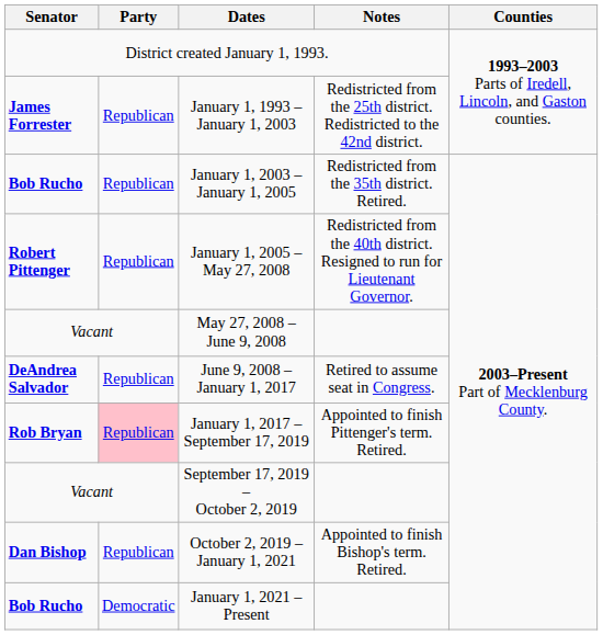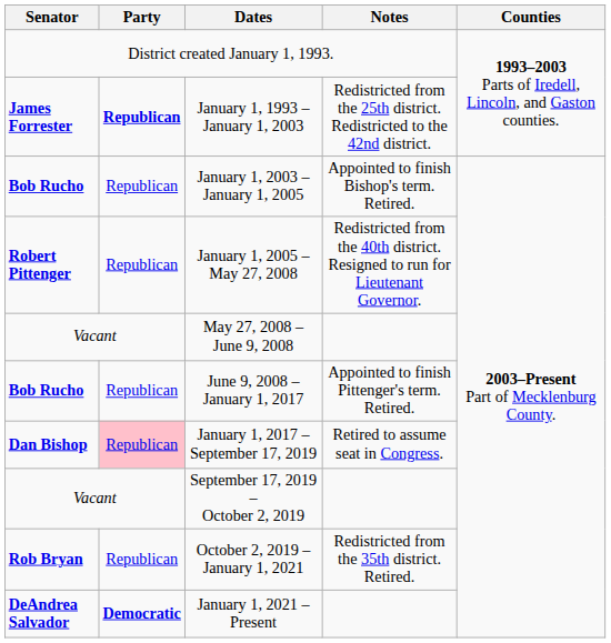 <table class=wikitable style="text-align:center">
 <tr>
 <th>Senator</th>
 <th>Party</th>
 <th>Dates</th>
 <th>Notes</th>
 <th>Counties</th>
 </tr>
 <tr style="height:3em">
 <td colspan=4>District created January 1, 1993.</td>
 <td rowspan=2><strong>1993–2003</strong><br> Parts of <a href='#'>Iredell</a>, <a href='#'>Lincoln</a>, and <a href='#'>Gaston</a> counties.</td>
 </tr>
 <tr style="height:3em">
 <td align=left><strong><a href='#'>James Forrester</a></strong></td>
-<td><a href='#'>Republican</a></td>
+<td><strong><a href='#'>Republican</a></strong></td>
 <td nowrap>January 1, 1993 – <br> January 1, 2003</td>
 <td>Redistricted from the <a href='#'>25th</a> district. <br> Redistricted to the <a href='#'>42nd</a> district.</td>
 </tr>
 <tr style="height:3em">
 <td align=left><strong><a href='#'>Bob Rucho</a></strong></td>
 <td><a href='#'>Republican</a></td>
 <td nowrap>January 1, 2003 – <br> January 1, 2005</td>
-<td>Redistricted from the <a href='#'>35th</a> district. <br> Retired.</td>
+<td>Appointed to finish Bishop's term. <br> Retired.</td>
 <td rowspan=8><strong>2003–Present</strong><br> Part of <a href='#'>Mecklenburg County</a>.</td>
 </tr>
 <tr style="height:3em">
 <td align=left><strong><a href='#'>Robert Pittenger</a></strong></td>
 <td><a href='#'>Republican</a></td>
 <td nowrap>January 1, 2005 – <br> May 27, 2008</td>
 <td>Redistricted from the <a href='#'>40th</a> district. <br> Resigned to run for <a href='#'>Lieutenant Governor</a>.</td>
 </tr>
 <tr style="height:3em">
 <td colspan=2><em>Vacant</em></td>
 <td>May 27, 2008 – <br> June 9, 2008</td>
 <td></td>
 </tr>
 <tr style="height:3em">
-<td align=left><strong><a href='#'>DeAndrea Salvador</a></strong></td>
+<td align=left><strong><a href='#'>Bob Rucho</a></strong></td>
 <td><a href='#'>Republican</a></td>
 <td nowrap>June 9, 2008 – <br> January 1, 2017</td>
-<td>Retired to assume seat in <a href='#'>Congress</a>.</td>
+<td>Appointed to finish Pittenger's term. <br> Retired.</td>
 </tr>
 <tr style="height:3em">
-<td align=left><strong><a href='#'>Rob Bryan</a></strong></td>
+<td align=left><strong><a href='#'>Dan Bishop</a></strong></td>
 <td style="background: pink;"><a href='#'>Republican</a></td>
 <td nowrap>January 1, 2017 – <br> September 17, 2019</td>
-<td>Appointed to finish Pittenger's term. <br> Retired.</td>
+<td>Retired to assume seat in <a href='#'>Congress</a>.</td>
 </tr>
 <tr style="height:3em">
 <td colspan=2><em>Vacant</em></td>
 <td>September 17, 2019 – <br> October 2, 2019</td>
 <td></td>
 </tr>
 <tr style="height:3em">
-<td align=left><strong><a href='#'>Dan Bishop</a></strong></td>
+<td align=left><strong><a href='#'>Rob Bryan</a></strong></td>
 <td><a href='#'>Republican</a></td>
 <td nowrap>October 2, 2019 – <br> January 1, 2021</td>
-<td>Appointed to finish Bishop's term. <br> Retired.</td>
+<td>Redistricted from the <a href='#'>35th</a> district. <br> Retired.</td>
 </tr>
 <tr style="height:3em">
-<td align=left><strong><a href='#'>Bob Rucho</a></strong></td>
-<td><a href='#'>Democratic</a></td>
+<td align=left><strong><a href='#'>DeAndrea Salvador</a></strong></td>
+<td><strong><a href='#'>Democratic</a></strong></td>
 <td nowrap>January 1, 2021 – <br> Present</td>
 <td></td>
 </tr>
 </table>
